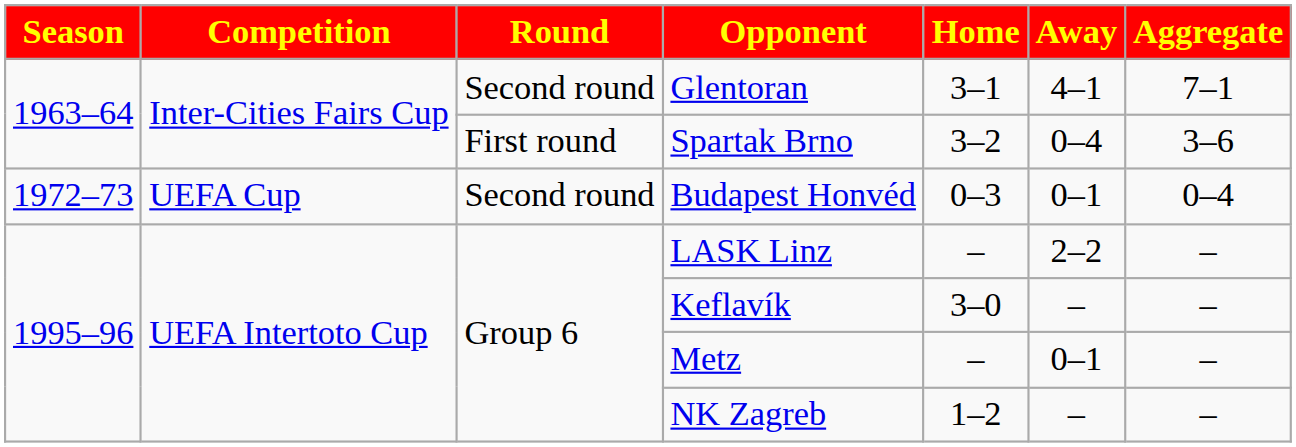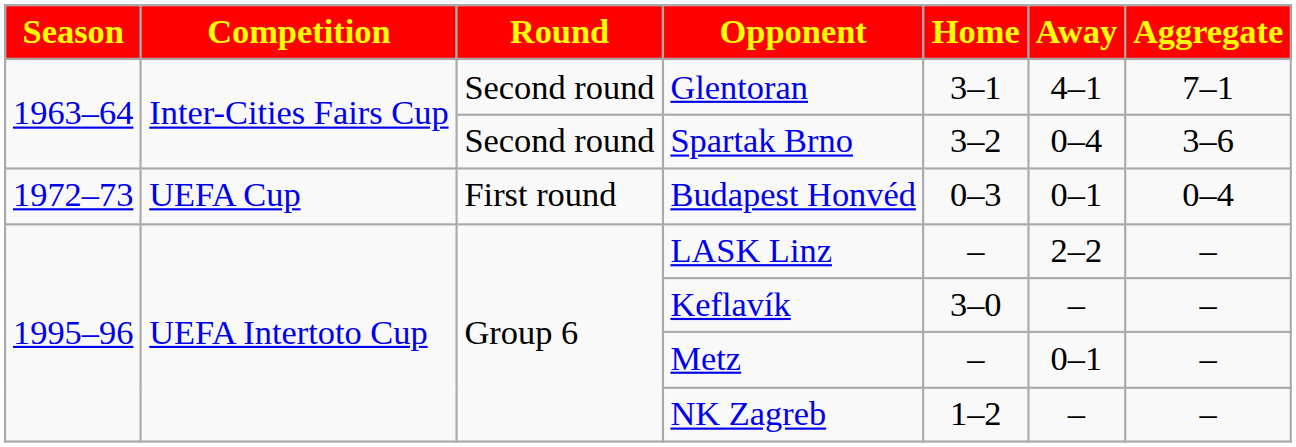 <table class="wikitable">
 <tr>
 <th style="background:red; color:yellow;" scope="col">Season</th>
 <th style="background:red; color:yellow;" scope="col">Competition</th>
 <th style="background:red; color:yellow;" scope="col">Round</th>
 <th style="background:red; color:yellow;" scope="col">Opponent</th>
 <th style="background:red; color:yellow;" scope="col">Home</th>
 <th style="background:red; color:yellow;" scope="col">Away</th>
 <th style="background:red; color:yellow;" scope="col">Aggregate</th>
 </tr>
 <tr>
 <td rowspan=2><a href='#'>1963–64</a></td>
 <td rowspan=2><a href='#'>Inter-Cities Fairs Cup</a></td>
 <td>Second round</td>
 <td> <a href='#'>Glentoran</a></td>
 <td style="text-align:center;">3–1</td>
 <td style="text-align:center;">4–1</td>
 <td style="text-align:center;">7–1</td>
 </tr>
 <tr>
-<td>First round</td>
+<td>Second round</td>
 <td> <a href='#'>Spartak Brno</a></td>
 <td style="text-align:center;">3–2</td>
 <td style="text-align:center;">0–4</td>
 <td style="text-align:center;">3–6</td>
 </tr>
 <tr>
 <td><a href='#'>1972–73</a></td>
 <td><a href='#'>UEFA Cup</a></td>
-<td>Second round</td>
+<td>First round</td>
 <td> <a href='#'>Budapest Honvéd</a></td>
 <td style="text-align:center;">0–3</td>
 <td style="text-align:center;">0–1</td>
 <td style="text-align:center;">0–4</td>
 </tr>
 <tr>
 <td rowspan=4><a href='#'>1995–96</a></td>
 <td rowspan=4><a href='#'>UEFA Intertoto Cup</a></td>
 <td rowspan=4>Group 6</td>
 <td> <a href='#'>LASK Linz</a></td>
 <td style="text-align:center;">–</td>
 <td style="text-align:center;">2–2</td>
 <td style="text-align:center;">–</td>
 </tr>
 <tr>
 <td> <a href='#'>Keflavík</a></td>
 <td style="text-align:center;">3–0</td>
 <td style="text-align:center;">–</td>
 <td style="text-align:center;">–</td>
 </tr>
 <tr>
 <td> <a href='#'>Metz</a></td>
 <td style="text-align:center;">–</td>
 <td style="text-align:center;">0–1</td>
 <td style="text-align:center;">–</td>
 </tr>
 <tr>
 <td> <a href='#'>NK Zagreb</a></td>
 <td style="text-align:center;">1–2</td>
 <td style="text-align:center;">–</td>
 <td style="text-align:center;">–</td>
 </tr>
 </table>
